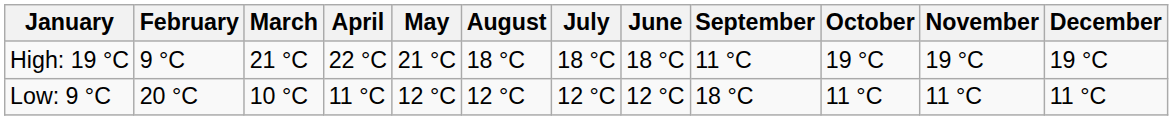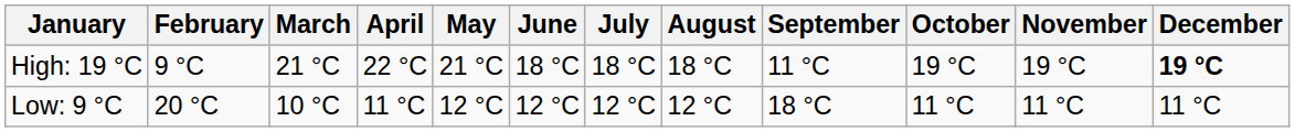 <table class="wikitable">
 <tr>
 <th>January</th>
 <th>February</th>
 <th>March</th>
 <th>April</th>
 <th>May</th>
+<th>June</th>
+<th>July</th>
 <th>August</th>
-<th>July</th>
-<th>June</th>
 <th>September</th>
 <th>October</th>
 <th>November</th>
 <th>December</th>
 </tr>
 <tr>
 <td>High: 19 °C</td>
 <td>9 °C</td>
 <td>21 °C</td>
 <td>22 °C</td>
 <td>21 °C</td>
 <td>18 °C</td>
 <td>18 °C</td>
 <td>18 °C</td>
 <td>11 °C</td>
 <td>19 °C</td>
 <td>19 °C</td>
-<td>19 °C</td>
+<td><strong>19 °C</strong></td>
 </tr>
 <tr>
 <td>Low: 9 °C</td>
 <td>20 °C</td>
 <td>10 °C</td>
 <td>11 °C</td>
 <td>12 °C</td>
 <td>12 °C</td>
 <td>12 °C</td>
 <td>12 °C</td>
 <td>18 °C</td>
 <td>11 °C</td>
 <td>11 °C</td>
 <td>11 °C</td>
 </tr>
 </table>
